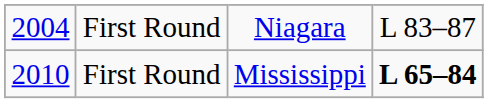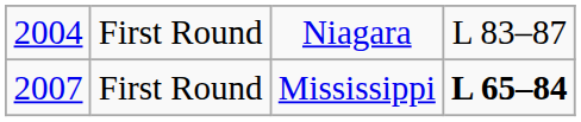 <table class="wikitable">
 <tr align="center">
 <td><a href='#'>2004</a></td>
 <td>First Round</td>
 <td><a href='#'>Niagara</a></td>
 <td>L 83–87</td>
 </tr>
 <tr align="center">
-<td><a href='#'>2010</a></td>
+<td><a href='#'>2007</a></td>
 <td>First Round</td>
 <td><a href='#'>Mississippi</a></td>
 <td><strong>L 65–84</strong></td>
 </tr>
 </table>
